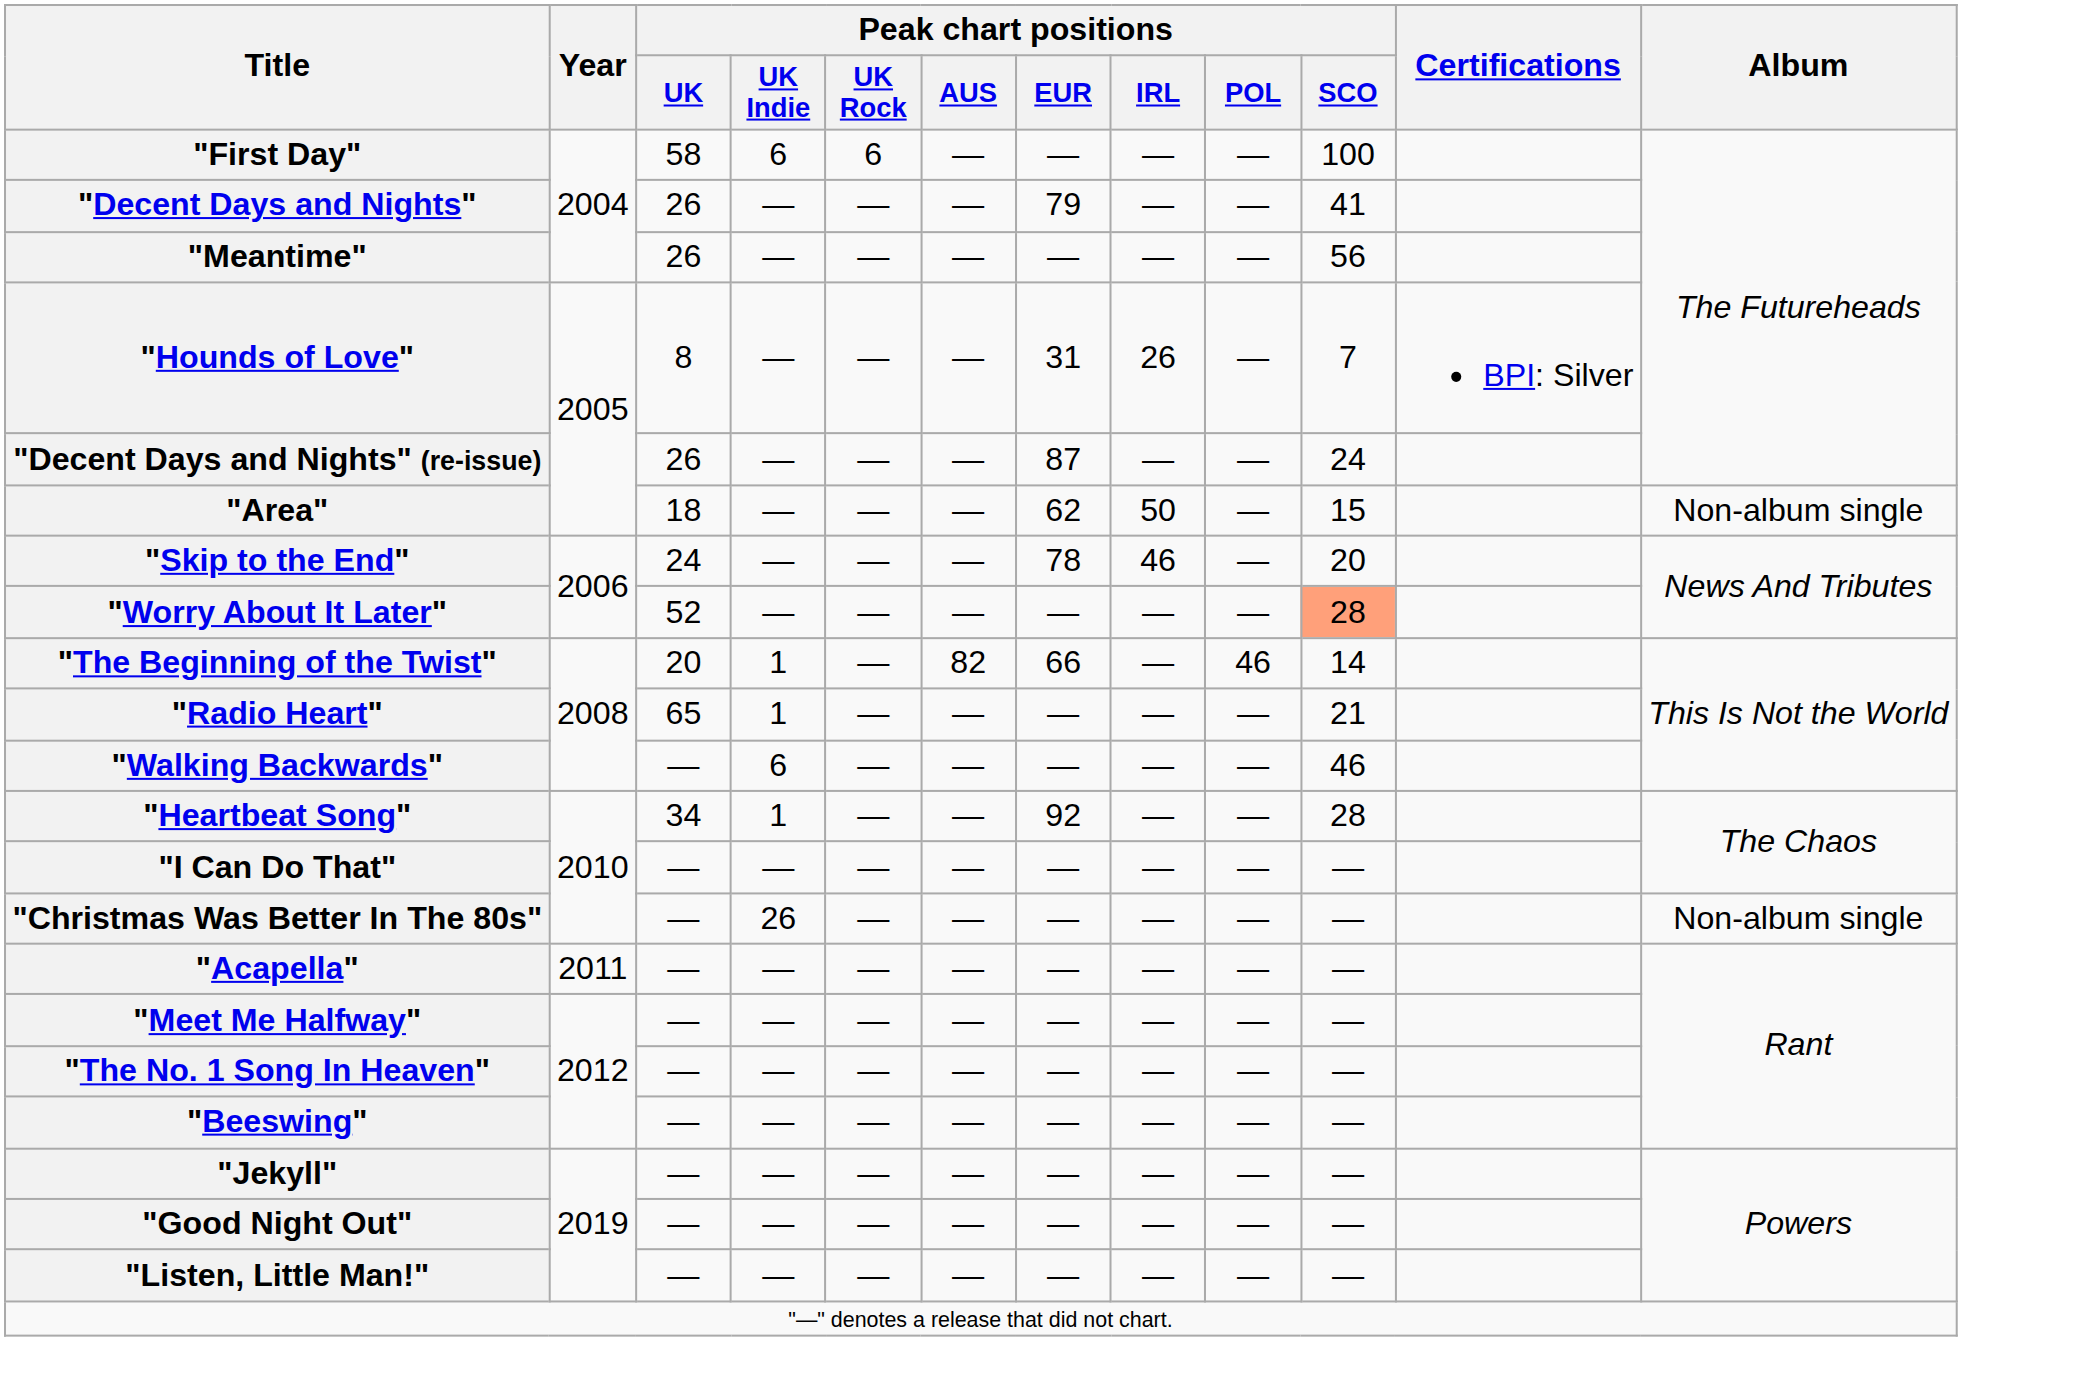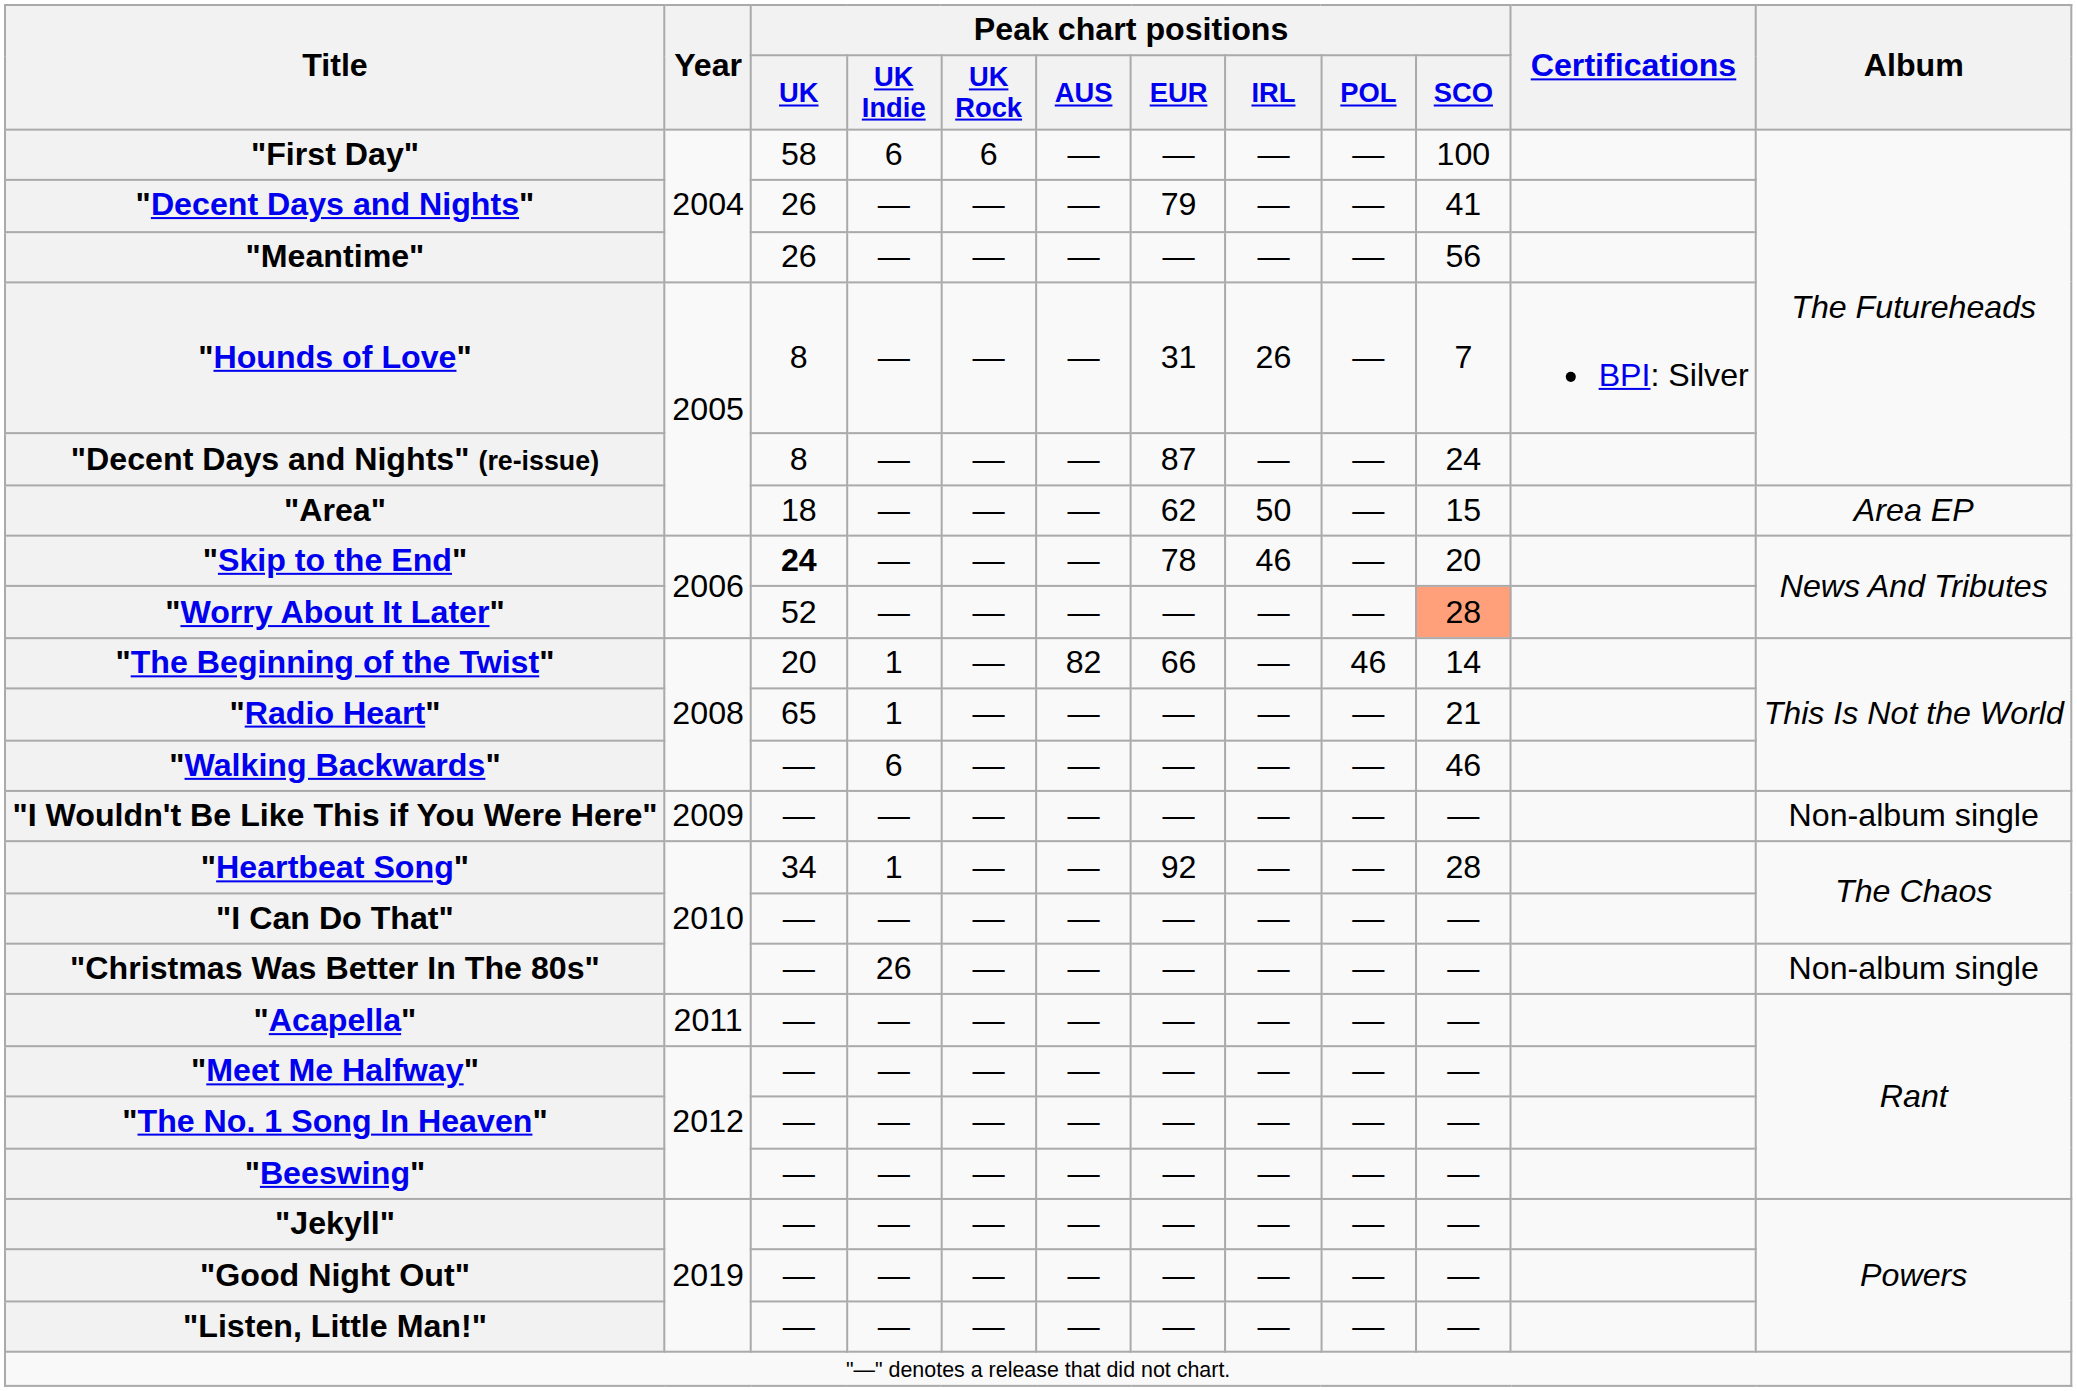 <table class="wikitable plainrowheaders" style="text-align:center;">
 <tr>
 <th scope="col" rowspan="2">Title</th>
 <th scope="col" rowspan="2">Year</th>
 <th scope="col" colspan="8">Peak chart positions</th>
 <th scope="col" rowspan="2"><a href='#'>Certifications</a></th>
 <th scope="col" rowspan="2">Album</th>
 </tr>
 <tr>
 <th scope="col" style="width:3em;font-size:85%;"><a href='#'>UK</a><br></th>
 <th scope="col" style="width:3em;font-size:85%;"><a href='#'>UK Indie</a><br></th>
 <th scope="col" style="width:3em;font-size:85%;"><a href='#'>UK<br>Rock</a><br></th>
 <th scope="col" style="width:3em;font-size:85%;"><a href='#'>AUS</a><br></th>
 <th scope="col" style="width:3em;font-size:85%;"><a href='#'>EUR</a><br></th>
 <th scope="col" style="width:3em;font-size:85%;"><a href='#'>IRL</a><br></th>
 <th scope="col" style="width:3em;font-size:85%;"><a href='#'>POL</a><br></th>
 <th scope="col" style="width:3em;font-size:85%;"><a href='#'>SCO</a><br></th>
 </tr>
 <tr>
 <th scope="row">"First Day"</th>
 <td rowspan="3">2004</td>
 <td>58</td>
 <td>6</td>
 <td>6</td>
 <td>—</td>
 <td>—</td>
 <td>—</td>
 <td>—</td>
 <td>100</td>
 <td></td>
 <td rowspan="5"><em>The Futureheads</em></td>
 </tr>
 <tr>
 <th scope="row">"<a href='#'>Decent Days and Nights</a>"</th>
 <td>26</td>
 <td>—</td>
 <td>—</td>
 <td>—</td>
 <td>79</td>
 <td>—</td>
 <td>—</td>
 <td>41</td>
 <td></td>
 </tr>
 <tr>
 <th scope="row">"Meantime"</th>
 <td>26</td>
 <td>—</td>
 <td>—</td>
 <td>—</td>
 <td>—</td>
 <td>—</td>
 <td>—</td>
 <td>56</td>
 <td></td>
 </tr>
 <tr>
 <th scope="row">"<a href='#'>Hounds of Love</a>"</th>
 <td rowspan="3">2005</td>
 <td>8</td>
 <td>—</td>
 <td>—</td>
 <td>—</td>
 <td>31</td>
 <td>26</td>
 <td>—</td>
 <td>7</td>
 <td><br><ul><li><a href='#'>BPI</a>: Silver</li></ul></td>
 </tr>
 <tr>
 <th scope="row">"Decent Days and Nights" <small>(re-issue)</small></th>
-<td>26</td>
+<td>8</td>
 <td>—</td>
 <td>—</td>
 <td>—</td>
 <td>87</td>
 <td>—</td>
 <td>—</td>
 <td>24</td>
 </tr>
 <tr>
 <th scope="row">"Area"</th>
 <td>18</td>
 <td>—</td>
 <td>—</td>
 <td>—</td>
 <td>62</td>
 <td>50</td>
 <td>—</td>
 <td>15</td>
 <td></td>
-<td>Non-album single</td>
+<td><em>Area EP</em></td>
 </tr>
 <tr>
 <th scope="row">"<a href='#'>Skip to the End</a>"</th>
 <td rowspan="2">2006</td>
-<td>24</td>
+<td><strong>24</strong></td>
 <td>—</td>
 <td>—</td>
 <td>—</td>
 <td>78</td>
 <td>46</td>
 <td>—</td>
 <td>20</td>
 <td></td>
 <td rowspan="2"><em>News And Tributes</em></td>
 </tr>
 <tr>
 <th scope="row">"<a href='#'>Worry About It Later</a>"</th>
 <td>52</td>
 <td>—</td>
 <td>—</td>
 <td>—</td>
 <td>—</td>
 <td>—</td>
 <td>—</td>
 <td style="background: lightsalmon;">28</td>
 <td></td>
 </tr>
 <tr>
 <th scope="row">"<a href='#'>The Beginning of the Twist</a>"</th>
 <td rowspan="3">2008</td>
 <td>20</td>
 <td>1</td>
 <td>—</td>
 <td>82</td>
 <td>66</td>
 <td>—</td>
 <td>46</td>
 <td>14</td>
 <td></td>
 <td rowspan="3"><em>This Is Not the World</em></td>
 </tr>
 <tr>
 <th scope="row">"<a href='#'>Radio Heart</a>"</th>
 <td>65</td>
 <td>1</td>
 <td>—</td>
 <td>—</td>
 <td>—</td>
 <td>—</td>
 <td>—</td>
 <td>21</td>
 <td></td>
 </tr>
 <tr>
 <th scope="row">"<a href='#'>Walking Backwards</a>"</th>
 <td>—</td>
 <td>6</td>
 <td>—</td>
 <td>—</td>
 <td>—</td>
 <td>—</td>
 <td>—</td>
 <td>46</td>
 <td></td>
+</tr>
+<tr>
+<th scope="row">"I Wouldn't Be Like This if You Were Here"</th>
+<td>2009</td>
+<td>—</td>
+<td>—</td>
+<td>—</td>
+<td>—</td>
+<td>—</td>
+<td>—</td>
+<td>—</td>
+<td>—</td>
+<td></td>
+<td>Non-album single</td>
 </tr>
 <tr>
 <th scope="row">"<a href='#'>Heartbeat Song</a>"</th>
 <td rowspan="3">2010</td>
 <td>34</td>
 <td>1</td>
 <td>—</td>
 <td>—</td>
 <td>92</td>
 <td>—</td>
 <td>—</td>
 <td>28</td>
 <td></td>
 <td rowspan="2"><em>The Chaos</em></td>
 </tr>
 <tr>
 <th scope="row">"I Can Do That"</th>
 <td>—</td>
 <td>—</td>
 <td>—</td>
 <td>—</td>
 <td>—</td>
 <td>—</td>
 <td>—</td>
 <td>—</td>
 <td></td>
 </tr>
 <tr>
 <th scope="row">"Christmas Was Better In The 80s"</th>
 <td>—</td>
 <td>26</td>
 <td>—</td>
 <td>—</td>
 <td>—</td>
 <td>—</td>
 <td>—</td>
 <td>—</td>
 <td></td>
 <td>Non-album single</td>
 </tr>
 <tr>
 <th scope="row">"<a href='#'>Acapella</a>"</th>
 <td>2011</td>
 <td>—</td>
 <td>—</td>
 <td>—</td>
 <td>—</td>
 <td>—</td>
 <td>—</td>
 <td>—</td>
 <td>—</td>
 <td></td>
 <td rowspan="4"><em>Rant</em></td>
 </tr>
 <tr>
 <th scope="row">"<a href='#'>Meet Me Halfway</a>"</th>
 <td rowspan="3">2012</td>
 <td>—</td>
 <td>—</td>
 <td>—</td>
 <td>—</td>
 <td>—</td>
 <td>—</td>
 <td>—</td>
 <td>—</td>
 <td></td>
 </tr>
 <tr>
 <th scope="row">"<a href='#'>The No. 1 Song In Heaven</a>"</th>
 <td>—</td>
 <td>—</td>
 <td>—</td>
 <td>—</td>
 <td>—</td>
 <td>—</td>
 <td>—</td>
 <td>—</td>
 <td></td>
 </tr>
 <tr>
 <th scope="row">"<a href='#'>Beeswing</a>"</th>
 <td>—</td>
 <td>—</td>
 <td>—</td>
 <td>—</td>
 <td>—</td>
 <td>—</td>
 <td>—</td>
 <td>—</td>
 <td></td>
 </tr>
 <tr>
 <th scope="row">"Jekyll"</th>
 <td rowspan="3">2019</td>
 <td>—</td>
 <td>—</td>
 <td>—</td>
 <td>—</td>
 <td>—</td>
 <td>—</td>
 <td>—</td>
 <td>—</td>
 <td></td>
 <td rowspan="3"><em>Powers</em></td>
 </tr>
 <tr>
 <th scope="row">"Good Night Out"</th>
 <td>—</td>
 <td>—</td>
 <td>—</td>
 <td>—</td>
 <td>—</td>
 <td>—</td>
 <td>—</td>
 <td>—</td>
 <td></td>
 </tr>
 <tr>
 <th scope="row">"Listen, Little Man!"</th>
 <td>—</td>
 <td>—</td>
 <td>—</td>
 <td>—</td>
 <td>—</td>
 <td>—</td>
 <td>—</td>
 <td>—</td>
 <td></td>
 </tr>
 <tr>
 <td colspan="12" style="text-align:center; font-size:8pt;">"—" denotes a release that did not chart.</td>
 </tr>
 </table>
